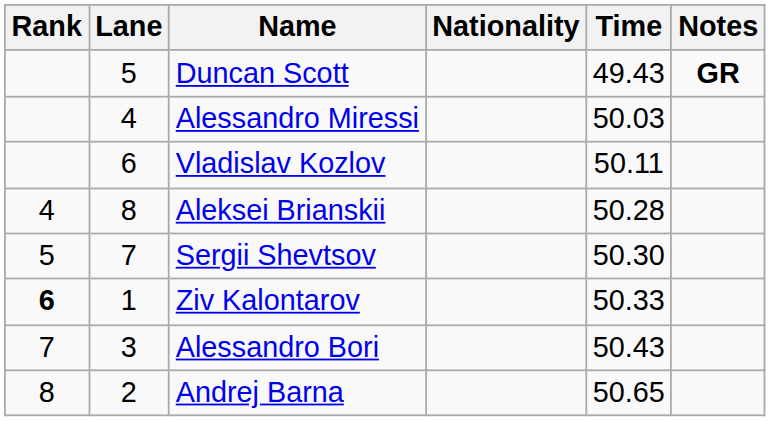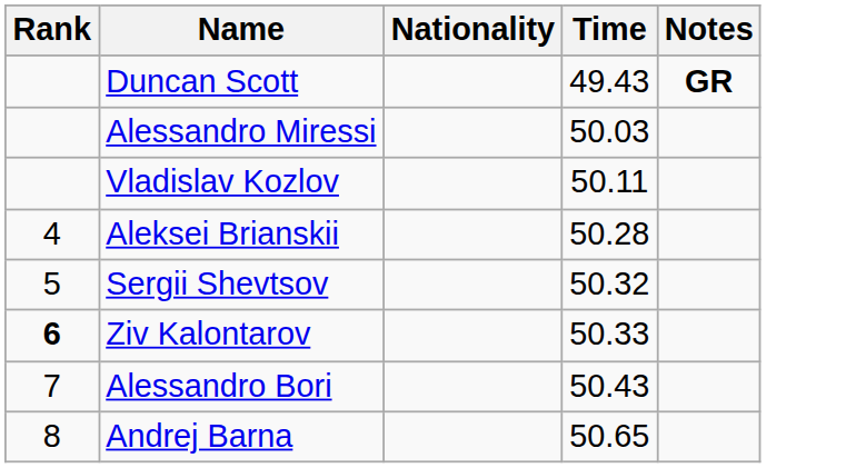 <table class='wikitable sortable' style='text-align:center'>
 <tr>
 <th>Rank</th>
-<th>Lane</th>
 <th>Name</th>
 <th>Nationality</th>
 <th>Time</th>
 <th>Notes</th>
 </tr>
 <tr>
 <td></td>
-<td>5</td>
 <td align=left><a href='#'>Duncan Scott</a></td>
 <td align=left></td>
 <td>49.43</td>
 <td><strong>GR</strong></td>
 </tr>
 <tr>
 <td></td>
-<td>4</td>
 <td align=left><a href='#'>Alessandro Miressi</a></td>
 <td align=left></td>
 <td>50.03</td>
 <td></td>
 </tr>
 <tr>
 <td></td>
-<td>6</td>
 <td align=left><a href='#'>Vladislav Kozlov</a></td>
 <td align=left></td>
 <td>50.11</td>
 <td></td>
 </tr>
 <tr>
 <td>4</td>
-<td>8</td>
 <td align=left><a href='#'>Aleksei Brianskii</a></td>
 <td align=left></td>
 <td>50.28</td>
 <td></td>
 </tr>
 <tr>
 <td>5</td>
-<td>7</td>
 <td align=left><a href='#'>Sergii Shevtsov</a></td>
 <td align=left></td>
-<td>50.30</td>
+<td>50.32</td>
 <td></td>
 </tr>
 <tr>
 <td><strong>6</strong></td>
-<td>1</td>
 <td align=left><a href='#'>Ziv Kalontarov</a></td>
 <td align=left></td>
 <td>50.33</td>
 <td></td>
 </tr>
 <tr>
 <td>7</td>
-<td>3</td>
 <td align=left><a href='#'>Alessandro Bori</a></td>
 <td align=left></td>
 <td>50.43</td>
 <td></td>
 </tr>
 <tr>
 <td>8</td>
-<td>2</td>
 <td align=left><a href='#'>Andrej Barna</a></td>
 <td align=left></td>
 <td>50.65</td>
 <td></td>
 </tr>
 </table>
